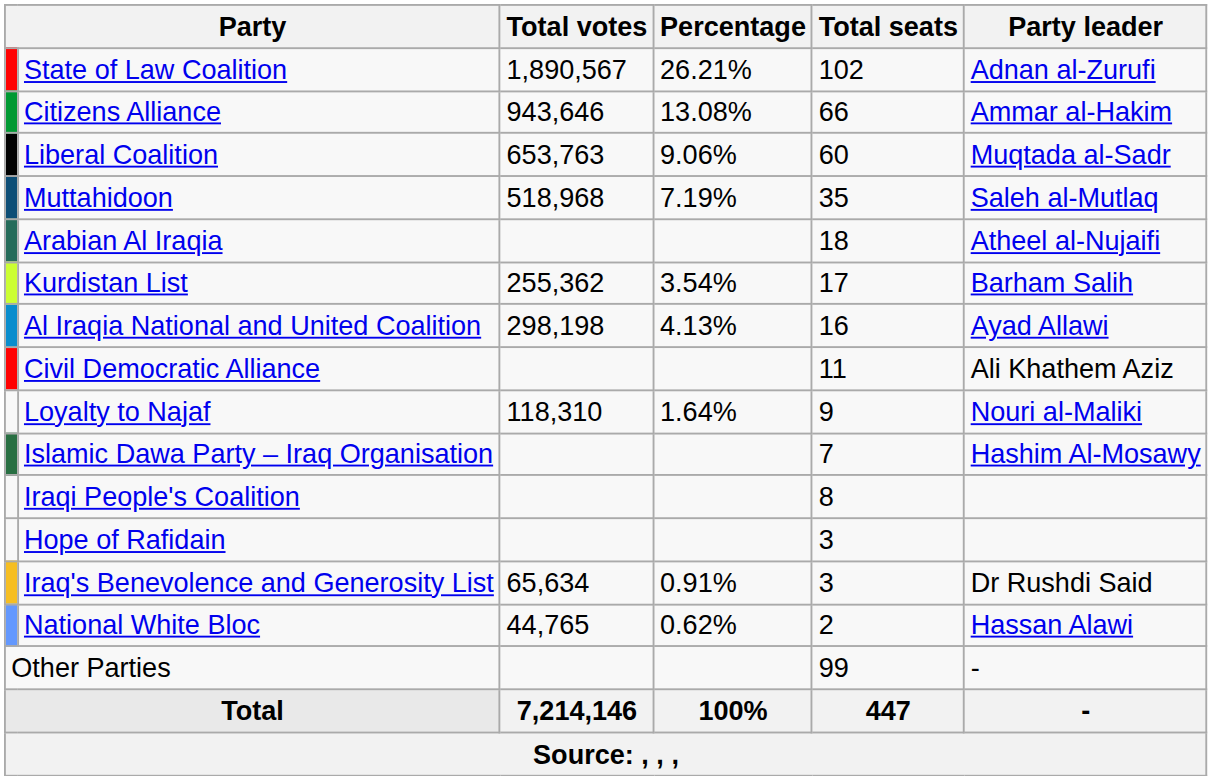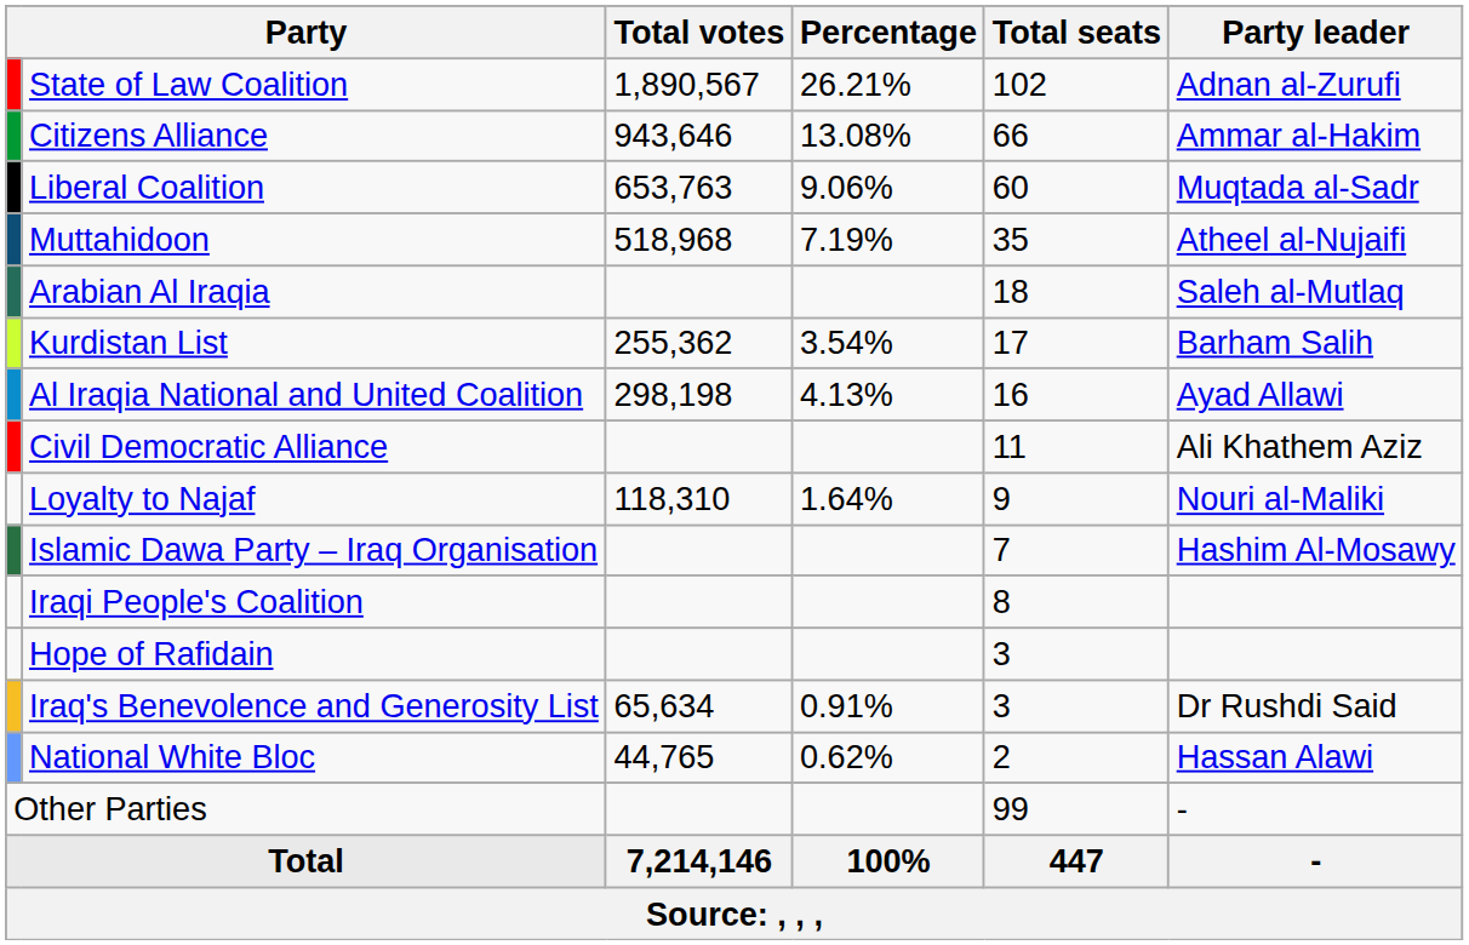 <table class="wikitable sortable" style="border:1px solid #8888aa; background-color:#f8f8f8; padding:0px; font-size:90%;">
 <tr style="background-color:#E9E9E9">
 <th colspan=2 align=right>Party</th>
 <th align=right>Total votes</th>
 <th align=right>Percentage</th>
 <th align=right>Total seats</th>
 <th align=right>Party leader</th>
 </tr>
 <tr>
 <td bgcolor="#FF0000"></td>
 <td><a href='#'>State of Law Coalition</a></td>
 <td>1,890,567</td>
 <td>26.21%</td>
 <td>102</td>
 <td><a href='#'>Adnan al-Zurufi</a></td>
 </tr>
 <tr>
 <td bgcolor="#009933"></td>
 <td><a href='#'>Citizens Alliance</a></td>
 <td>943,646</td>
 <td>13.08%</td>
 <td>66</td>
 <td><a href='#'>Ammar al-Hakim</a></td>
 </tr>
 <tr>
 <td bgcolor="#000000"></td>
 <td><a href='#'>Liberal Coalition</a></td>
 <td>653,763</td>
 <td>9.06%</td>
 <td>60</td>
 <td><a href='#'>Muqtada al-Sadr</a></td>
 </tr>
 <tr>
 <td bgcolor="#0D4E76"></td>
 <td><a href='#'>Muttahidoon</a></td>
 <td>518,968</td>
 <td>7.19%</td>
 <td>35</td>
-<td><a href='#'>Saleh al-Mutlaq</a></td>
+<td><a href='#'>Atheel al-Nujaifi</a></td>
 </tr>
 <tr>
 <td bgcolor="#256C5A"></td>
 <td><a href='#'>Arabian Al Iraqia</a></td>
 <td></td>
 <td></td>
 <td>18</td>
-<td><a href='#'>Atheel al-Nujaifi</a></td>
+<td><a href='#'>Saleh al-Mutlaq</a></td>
 </tr>
 <tr>
 <td bgcolor="#CCFF33"></td>
 <td><a href='#'>Kurdistan List</a></td>
 <td>255,362</td>
 <td>3.54%</td>
 <td>17</td>
 <td><a href='#'>Barham Salih</a></td>
 </tr>
 <tr>
 <td bgcolor="#098DCD"></td>
 <td><a href='#'>Al Iraqia National and United Coalition</a></td>
 <td>298,198</td>
 <td>4.13%</td>
 <td>16</td>
 <td><a href='#'>Ayad Allawi</a></td>
 </tr>
 <tr>
 <td bgcolor="Red"></td>
 <td><a href='#'>Civil Democratic Alliance</a></td>
 <td></td>
 <td></td>
 <td>11</td>
 <td>Ali Khathem Aziz</td>
 </tr>
 <tr>
 <td></td>
 <td><a href='#'>Loyalty to Najaf</a></td>
 <td>118,310</td>
 <td>1.64%</td>
 <td>9</td>
 <td><a href='#'>Nouri al-Maliki</a></td>
 </tr>
 <tr>
 <td bgcolor="#286F42"></td>
 <td><a href='#'>Islamic Dawa Party – Iraq Organisation</a></td>
 <td></td>
 <td></td>
 <td>7</td>
 <td><a href='#'>Hashim Al-Mosawy</a></td>
 </tr>
 <tr>
 <td></td>
 <td><a href='#'>Iraqi People's Coalition</a></td>
 <td></td>
 <td></td>
 <td>8</td>
 <td></td>
 </tr>
 <tr>
 <td></td>
 <td><a href='#'>Hope of Rafidain</a></td>
 <td></td>
 <td></td>
 <td>3</td>
 <td></td>
 </tr>
 <tr>
 <td bgcolor="#F6BE22"></td>
 <td><a href='#'>Iraq's Benevolence and Generosity List</a></td>
 <td>65,634</td>
 <td>0.91%</td>
 <td>3</td>
 <td>Dr Rushdi Said</td>
 </tr>
 <tr>
 <td bgcolor="#6398FE"></td>
 <td><a href='#'>National White Bloc</a></td>
 <td>44,765</td>
 <td>0.62%</td>
 <td>2</td>
 <td><a href='#'>Hassan Alawi</a></td>
 </tr>
 <tr>
 <td colspan=2 align=left>Other Parties</td>
 <td></td>
 <td></td>
 <td>99</td>
 <td>-</td>
 </tr>
 <tr class="unsortable">
 <th colspan=2 style="background-color:#E9E9E9"><strong>Total</strong></th>
 <th><strong>7,214,146</strong></th>
 <th><strong>100%</strong></th>
 <th><strong>447</strong></th>
 <th>-</th>
 </tr>
 <tr class="unsortable">
 <th align=left colspan=6>Source: , , , </th>
 </tr>
 </table>
